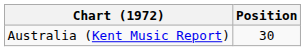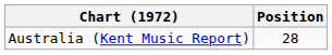 <table class="wikitable">
 <tr>
 <th>Chart (1972)</th>
 <th>Position</th>
 </tr>
 <tr>
 <td>Australia (<a href='#'>Kent Music Report</a>)</td>
-<td align="center">30</td>
+<td align="center">28</td>
 </tr>
 </table>
